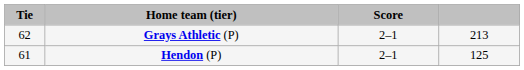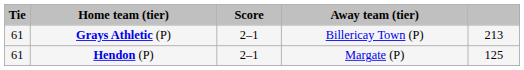 <table class="wikitable" style="width: 600px; background:WhiteSmoke; text-align:center; font-size:90%">
 <tr>
 <td scope="col" style="width:  5.00%; background:silver;"><strong>Tie</strong></td>
 <td scope="col" style="width: 36.25%; background:silver;"><strong>Home team (tier)</strong></td>
 <td scope="col" style="width: 12.50%; background:silver;"><strong>Score</strong></td>
+<td scope="col" style="width: 36.25%; background:silver;"><strong>Away team (tier)</strong></td>
 <td scope="col" style="width: 10.00%; background:silver;"><strong></strong></td>
 </tr>
 <tr>
-<td>62</td>
+<td>61</td>
 <td><strong><a href='#'>Grays Athletic</a></strong> (P)</td>
 <td>2–1</td>
+<td><a href='#'>Billericay Town</a> (P)</td>
 <td>213</td>
 </tr>
 <tr>
 <td>61</td>
 <td><strong><a href='#'>Hendon</a></strong> (P)</td>
 <td>2–1</td>
+<td><a href='#'>Margate</a> (P)</td>
 <td>125</td>
 </tr>
 </table>
